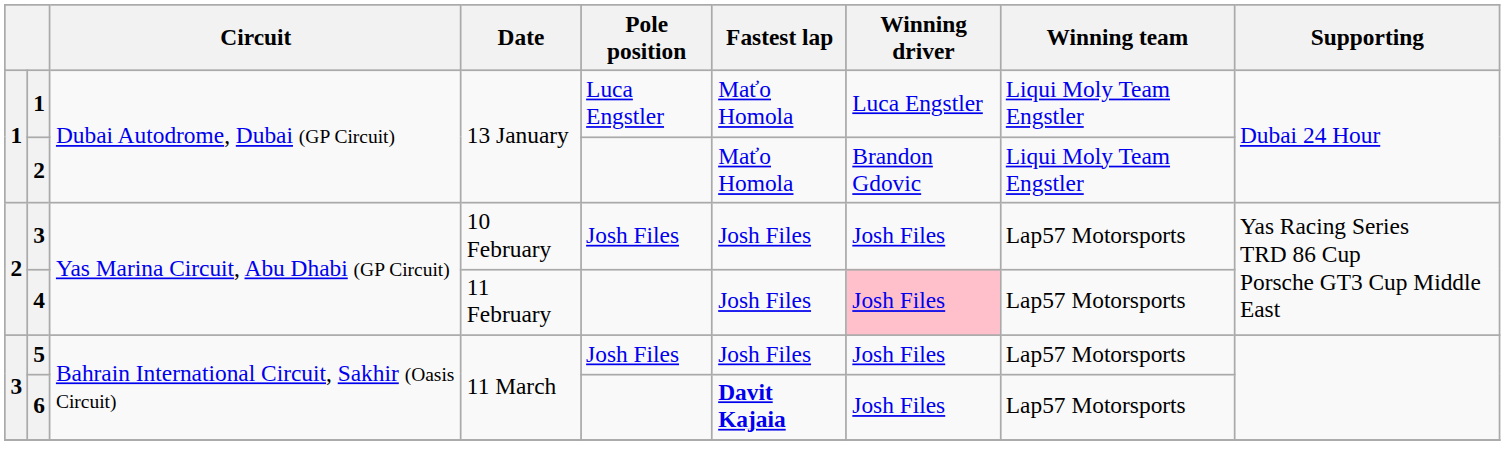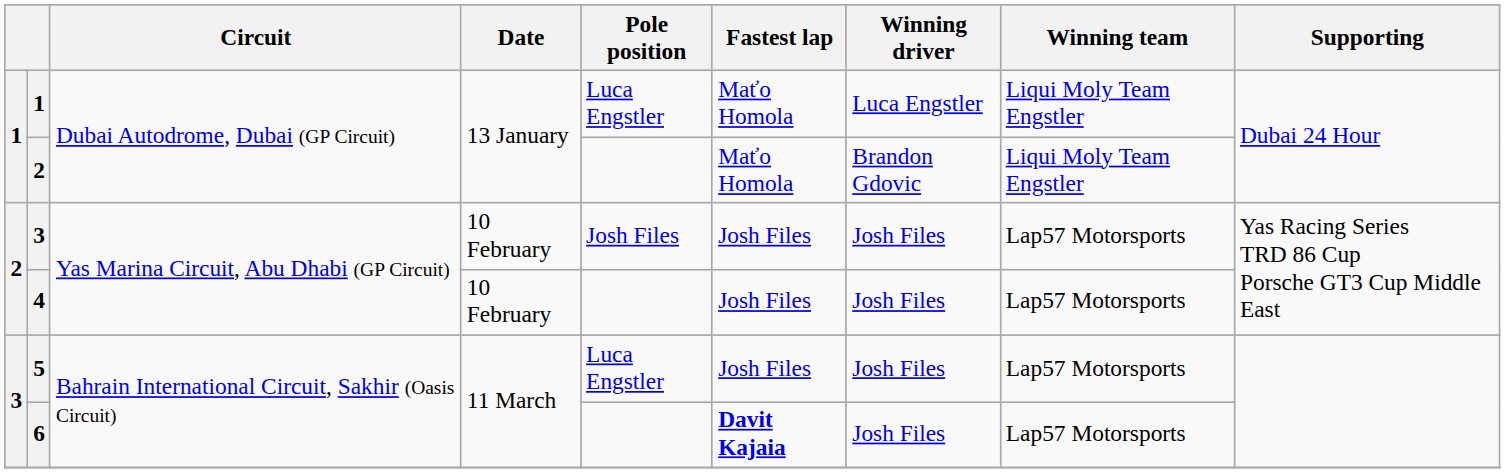 <table class="wikitable" style="font-size: 85%;">
 <tr>
 <th colspan=2></th>
 <th>Circuit</th>
 <th>Date</th>
 <th>Pole position</th>
 <th>Fastest lap</th>
 <th>Winning driver</th>
 <th>Winning team</th>
 <th>Supporting</th>
 </tr>
 <tr>
 <th rowspan=2>1</th>
 <th>1</th>
 <td rowspan=2> <a href='#'>Dubai Autodrome</a>, <a href='#'>Dubai</a> <small>(GP Circuit)</small></td>
 <td rowspan=2>13 January</td>
 <td> <a href='#'>Luca Engstler</a></td>
 <td> <a href='#'>Maťo Homola</a></td>
 <td> <a href='#'>Luca Engstler</a></td>
 <td> <a href='#'>Liqui Moly Team Engstler</a></td>
 <td rowspan=2><a href='#'>Dubai 24 Hour</a></td>
 </tr>
 <tr>
 <th>2</th>
 <td></td>
 <td> <a href='#'>Maťo Homola</a></td>
 <td> <a href='#'>Brandon Gdovic</a></td>
 <td> <a href='#'>Liqui Moly Team Engstler</a></td>
 </tr>
 <tr>
 <th rowspan=2>2</th>
 <th>3</th>
 <td rowspan=2> <a href='#'>Yas Marina Circuit</a>, <a href='#'>Abu Dhabi</a> <small>(GP Circuit)</small></td>
 <td>10 February</td>
 <td> <a href='#'>Josh Files</a></td>
 <td> <a href='#'>Josh Files</a></td>
 <td> <a href='#'>Josh Files</a></td>
 <td> Lap57 Motorsports</td>
 <td rowspan=2>Yas Racing Series <br> TRD 86 Cup <br> Porsche GT3 Cup Middle East</td>
 </tr>
 <tr>
 <th>4</th>
-<td>11 February</td>
+<td>10 February</td>
 <td></td>
 <td> <a href='#'>Josh Files</a></td>
-<td style="background: pink;"> <a href='#'>Josh Files</a></td>
+<td> <a href='#'>Josh Files</a></td>
 <td> Lap57 Motorsports</td>
 </tr>
 <tr>
 <th rowspan=2>3</th>
 <th>5</th>
 <td rowspan=2> <a href='#'>Bahrain International Circuit</a>, <a href='#'>Sakhir</a> <small>(Oasis Circuit)</small></td>
 <td rowspan=2>11 March</td>
-<td> <a href='#'>Josh Files</a></td>
+<td> <a href='#'>Luca Engstler</a></td>
 <td> <a href='#'>Josh Files</a></td>
 <td> <a href='#'>Josh Files</a></td>
 <td> Lap57 Motorsports</td>
 <td rowspan=2></td>
 </tr>
 <tr>
 <th>6</th>
 <td></td>
 <td><strong> <a href='#'>Davit Kajaia</a></strong></td>
 <td> <a href='#'>Josh Files</a></td>
 <td> Lap57 Motorsports</td>
 </tr>
 <tr>
 </tr>
 </table>
